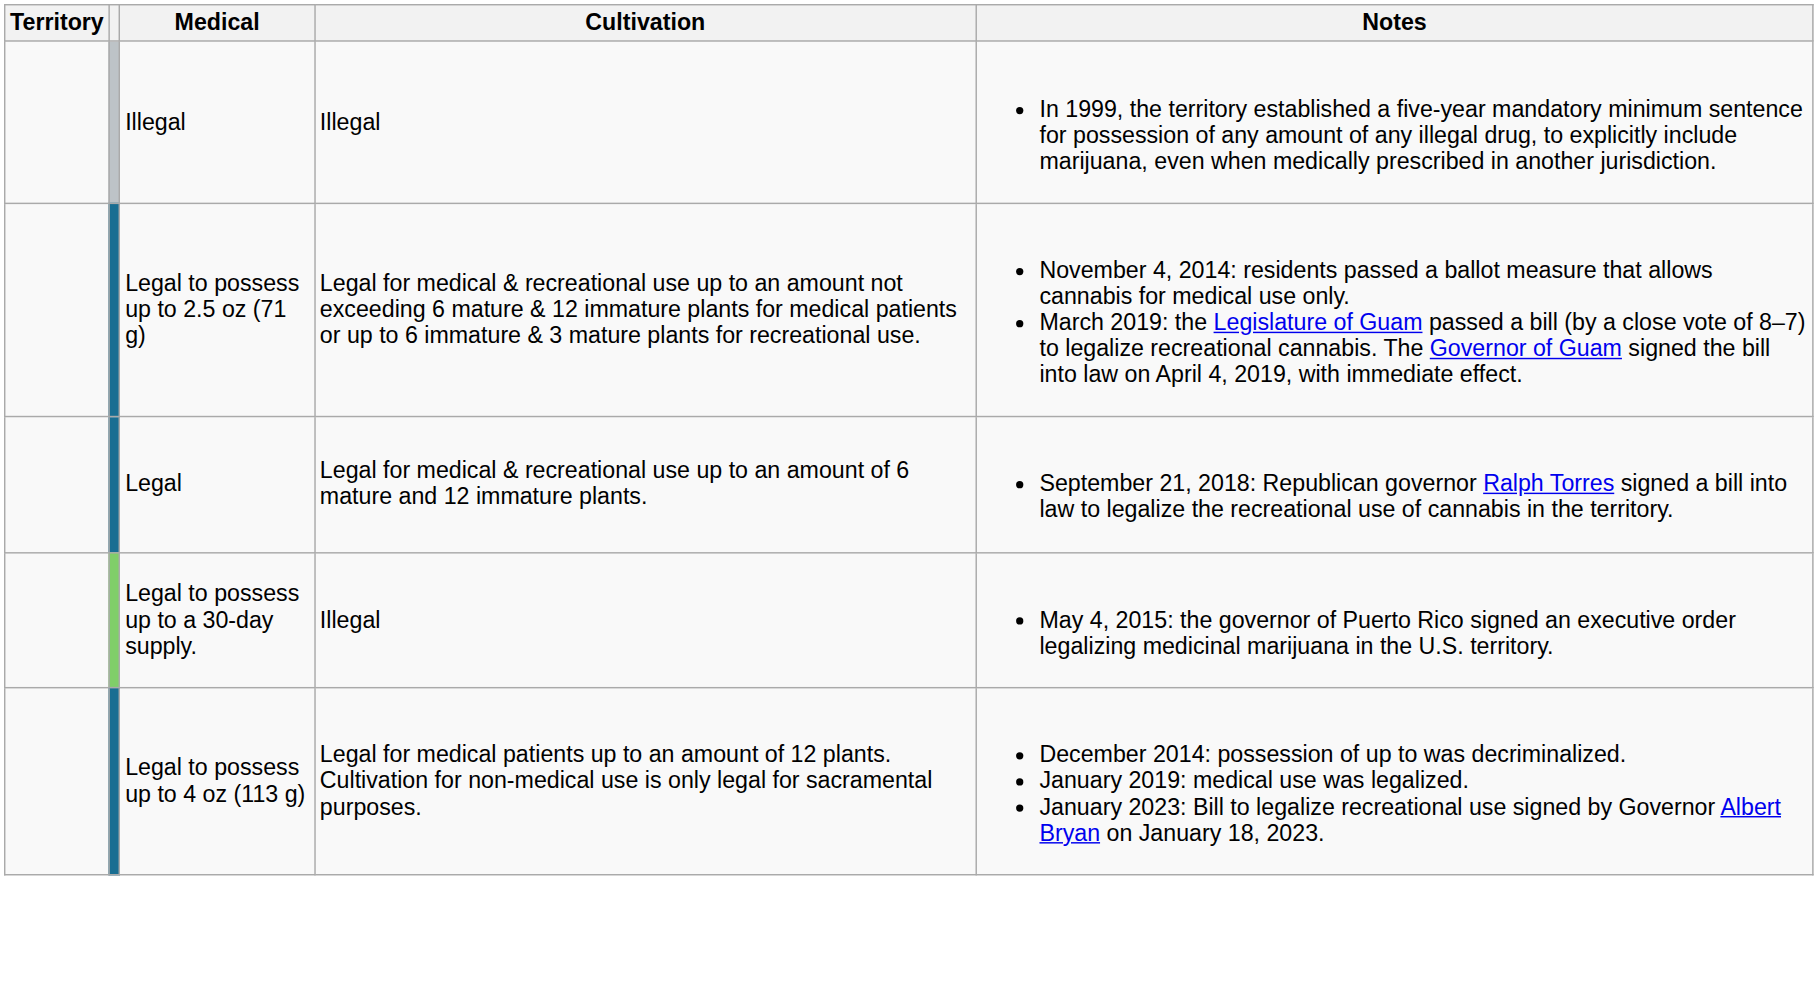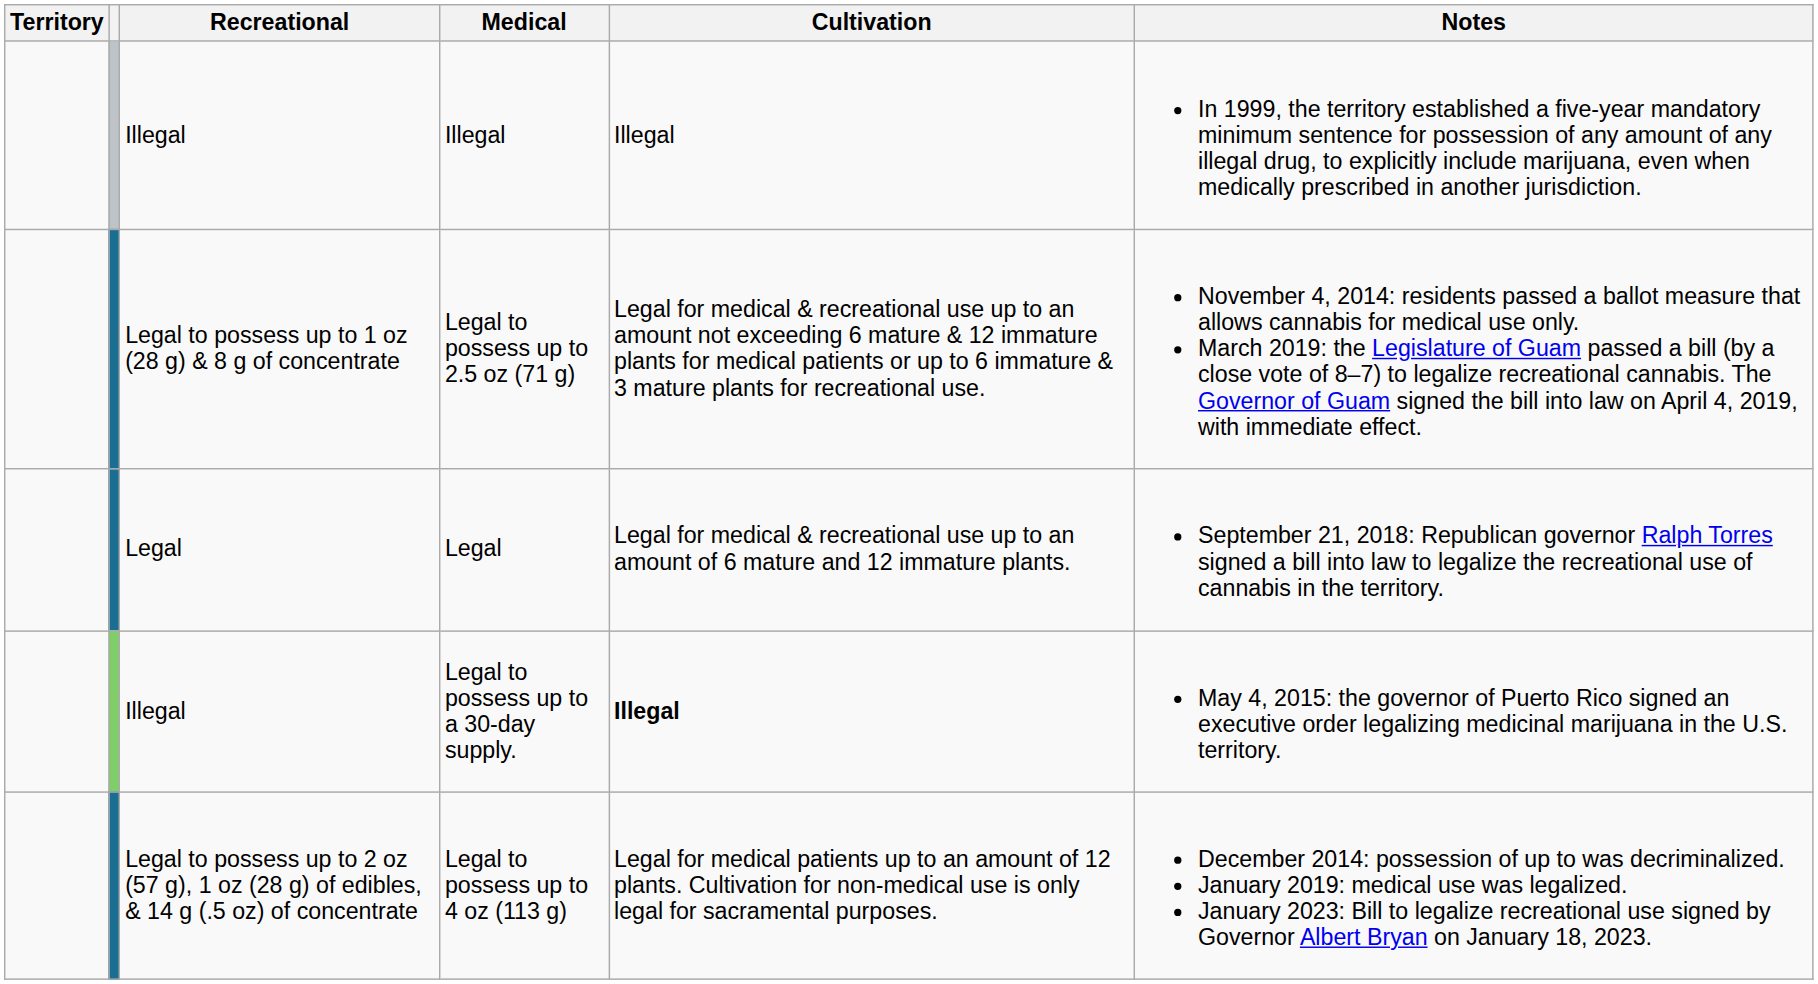 <table class="wikitable sortable sticky-header">
 <tr>
 <th>Territory</th>
 <th></th>
+<th>Recreational</th>
 <th>Medical</th>
 <th>Cultivation</th>
 <th class="unsortable">Notes</th>
 </tr>
 <tr>
 <td></td>
 <td style="background:#BDC3C7;"></td>
 <td>Illegal</td>
 <td>Illegal</td>
+<td>Illegal</td>
 <td><br><ul><li>In 1999, the territory established a five-year mandatory minimum sentence for possession of any amount of any illegal drug, to explicitly include marijuana, even when medically prescribed in another jurisdiction.</li></ul></td>
 </tr>
 <tr>
 <td></td>
 <td style="background:#196E92;"></td>
+<td>Legal to possess up to 1 oz (28 g) & 8 g of concentrate</td>
 <td>Legal to possess up to 2.5 oz (71 g)</td>
 <td>Legal for medical & recreational use up to an amount not exceeding 6 mature & 12 immature plants for medical patients or up to 6 immature & 3 mature plants for recreational use.</td>
 <td><br><ul><li>November 4, 2014: residents passed a ballot measure that allows cannabis for medical use only.</li><li>March 2019: the <a href='#'>Legislature of Guam</a> passed a bill (by a close vote of 8–7) to legalize recreational cannabis. The <a href='#'>Governor of Guam</a> signed the bill into law on April 4, 2019, with immediate effect.</li></ul></td>
 </tr>
 <tr>
 <td></td>
 <td style="background:#196E92;"></td>
 <td>Legal</td>
+<td>Legal</td>
 <td>Legal for medical & recreational use up to an amount of 6 mature and 12 immature plants.</td>
 <td><br><ul><li>September 21, 2018: Republican governor <a href='#'>Ralph Torres</a> signed a bill into law to legalize the recreational use of cannabis in the territory.</li></ul></td>
 </tr>
 <tr>
 <td></td>
 <td style="background:#80CE69;"></td>
+<td>Illegal</td>
 <td>Legal to possess up to a 30-day supply.</td>
-<td>Illegal</td>
+<td><strong>Illegal</strong></td>
 <td><br><ul><li>May 4, 2015: the governor of Puerto Rico signed an executive order legalizing medicinal marijuana in the U.S. territory.</li></ul></td>
 </tr>
 <tr>
 <td></td>
 <td style="background:#196E92;"></td>
+<td>Legal to possess up to 2 oz (57 g), 1 oz (28 g) of edibles, & 14 g (.5 oz) of concentrate</td>
 <td>Legal to possess up to 4 oz (113 g)</td>
 <td>Legal for medical patients up to an amount of 12 plants. Cultivation for non-medical use is only legal for sacramental purposes.</td>
 <td><br><ul><li>December 2014: possession of up to  was decriminalized.</li><li>January 2019: medical use was legalized.</li><li>January 2023: Bill to legalize recreational use signed by Governor <a href='#'>Albert Bryan</a> on January 18, 2023.</li></ul></td>
 </tr>
 </table>
